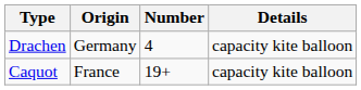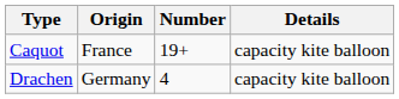 <table class="wikitable">
 <tr>
 <th>Type</th>
 <th>Origin</th>
 <th>Number</th>
 <th>Details</th>
 </tr>
 <tr>
+<td><a href='#'>Caquot</a></td>
+<td>France</td>
+<td>19+</td>
+<td> capacity kite balloon</td>
+</tr>
+<tr>
 <td><a href='#'>Drachen</a></td>
 <td>Germany</td>
 <td>4</td>
 <td> capacity kite balloon</td>
 </tr>
-<tr>
-<td><a href='#'>Caquot</a></td>
-<td>France</td>
-<td>19+</td>
-<td> capacity kite balloon</td>
-</tr>
 </table>
